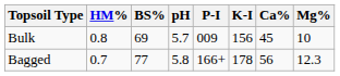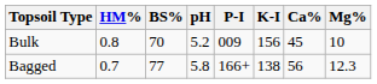 <table class="wikitable">
 <tr>
 <th>Topsoil Type</th>
 <th><a href='#'>HM</a>%</th>
 <th>BS%</th>
 <th>pH</th>
 <th>P-I</th>
 <th>K-I</th>
 <th>Ca%</th>
 <th>Mg%</th>
 </tr>
 <tr>
 <td>Bulk</td>
 <td>0.8</td>
-<td>69</td>
-<td>5.7</td>
+<td>70</td>
+<td>5.2</td>
 <td>009</td>
 <td>156</td>
 <td>45</td>
 <td>10</td>
 </tr>
 <tr>
 <td>Bagged</td>
 <td>0.7</td>
 <td>77</td>
 <td>5.8</td>
 <td>166+</td>
-<td>178</td>
+<td>138</td>
 <td>56</td>
 <td>12.3</td>
 </tr>
 </table>
